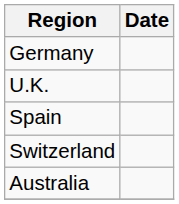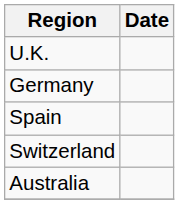 <table class="wikitable">
 <tr>
 <th>Region</th>
 <th>Date</th>
 </tr>
 <tr>
-<td>Germany</td>
+<td>U.K.</td>
 <td></td>
 </tr>
 <tr>
-<td>U.K.</td>
+<td>Germany</td>
 <td></td>
 </tr>
 <tr>
 <td>Spain</td>
 <td></td>
 </tr>
 <tr>
 <td>Switzerland</td>
 <td></td>
 </tr>
 <tr>
 <td>Australia</td>
 <td></td>
 </tr>
 <tr>
 </tr>
 </table>
